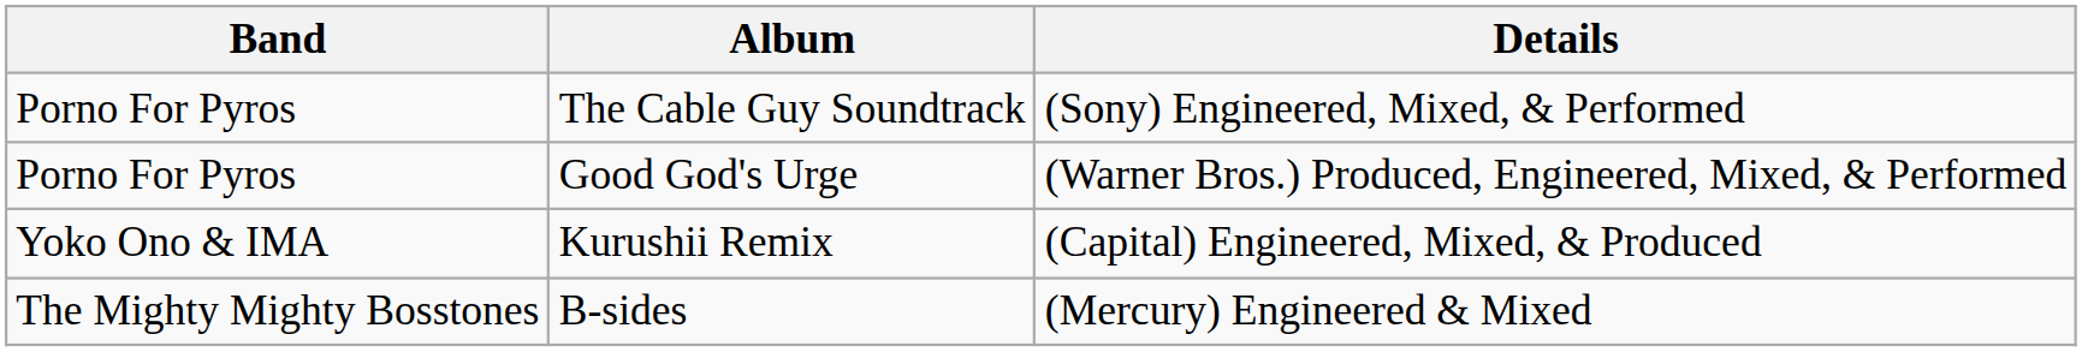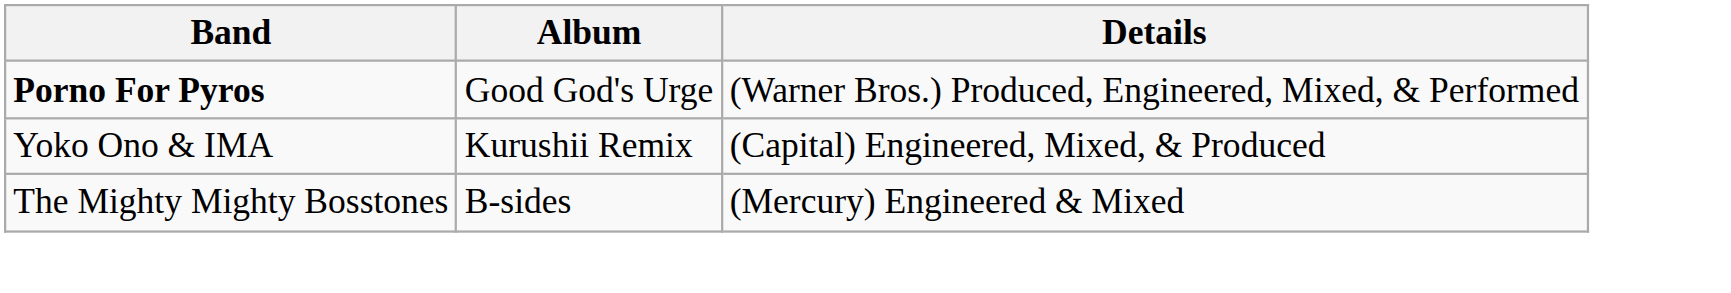 <table class="wikitable" border="1">
 <tr>
 <th>Band</th>
 <th>Album</th>
 <th>Details</th>
 </tr>
 <tr>
-<td>Porno For Pyros</td>
-<td>The Cable Guy Soundtrack</td>
-<td>(Sony) Engineered, Mixed, & Performed</td>
-</tr>
-<tr>
-<td>Porno For Pyros</td>
+<td><strong>Porno For Pyros</strong></td>
 <td>Good God's Urge</td>
 <td>(Warner Bros.) Produced, Engineered, Mixed, & Performed</td>
 </tr>
 <tr>
 <td>Yoko Ono & IMA</td>
 <td>Kurushii Remix</td>
 <td>(Capital) Engineered, Mixed, & Produced</td>
 </tr>
 <tr>
 <td>The Mighty Mighty Bosstones</td>
 <td>B-sides</td>
 <td>(Mercury) Engineered & Mixed</td>
 </tr>
 </table>
